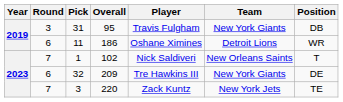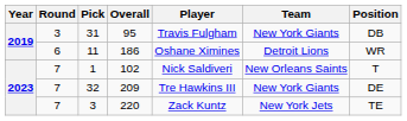 <table class="wikitable sortable" style="text-align: center;">
 <tr>
 <th>Year</th>
 <th>Round</th>
 <th>Pick</th>
 <th>Overall</th>
 <th>Player</th>
 <th>Team</th>
 <th>Position</th>
 </tr>
 <tr>
 <th rowspan="2"><a href='#'>2019</a></th>
 <td>3</td>
 <td>31</td>
 <td>95</td>
 <td><a href='#'>Travis Fulgham</a></td>
 <td><a href='#'>New York Giants</a></td>
 <td>DB</td>
 </tr>
 <tr>
 <td>6</td>
 <td>11</td>
 <td>186</td>
 <td><a href='#'>Oshane Ximines</a></td>
 <td><a href='#'>Detroit Lions</a></td>
 <td>WR</td>
 </tr>
 <tr>
 <th rowspan="3"><a href='#'>2023</a></th>
 <td>7</td>
 <td>1</td>
 <td>102</td>
 <td><a href='#'>Nick Saldiveri</a></td>
 <td><a href='#'>New Orleans Saints</a></td>
 <td>T</td>
 </tr>
 <tr>
-<td>6</td>
+<td>7</td>
 <td>32</td>
 <td>209</td>
 <td><a href='#'>Tre Hawkins III</a></td>
 <td><a href='#'>New York Giants</a></td>
 <td>DE</td>
 </tr>
 <tr>
 <td>7</td>
 <td>3</td>
 <td>220</td>
 <td><a href='#'>Zack Kuntz</a></td>
 <td><a href='#'>New York Jets</a></td>
 <td>TE</td>
 </tr>
 </table>
